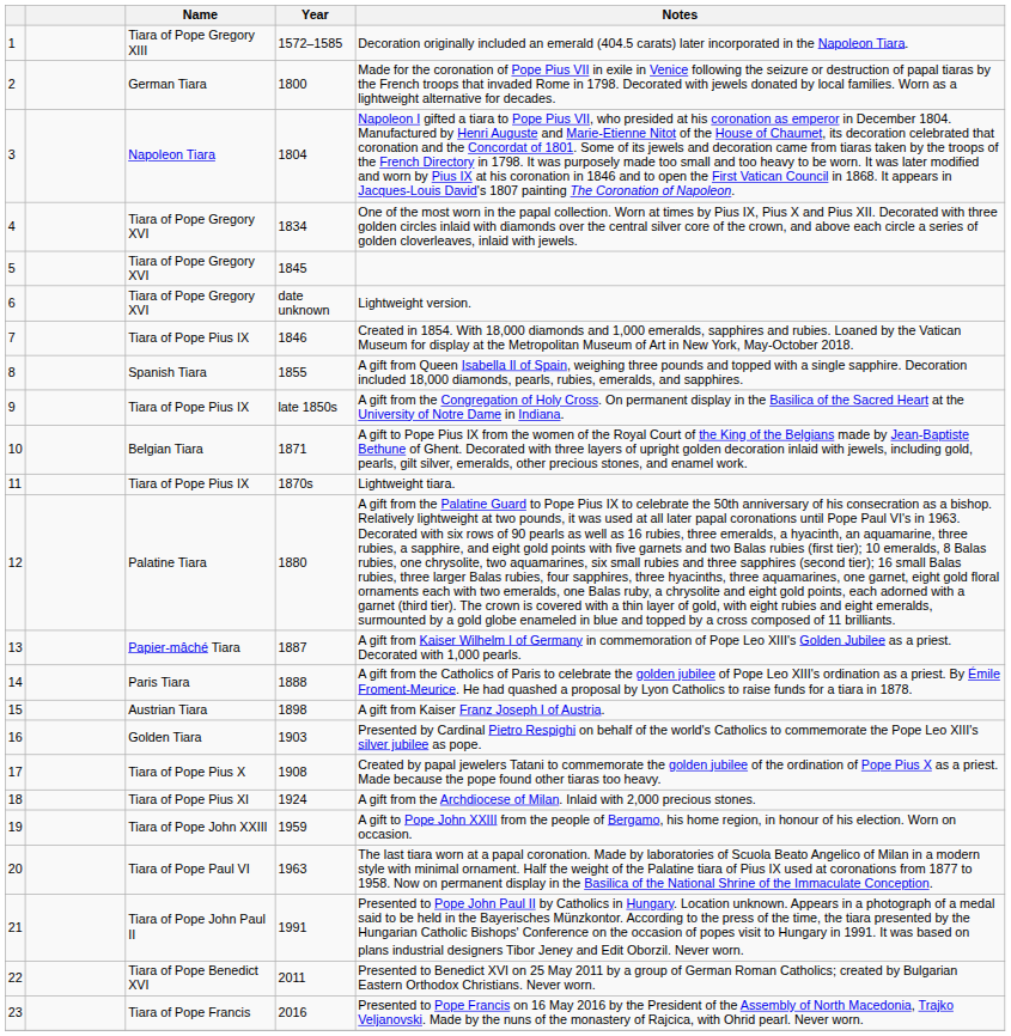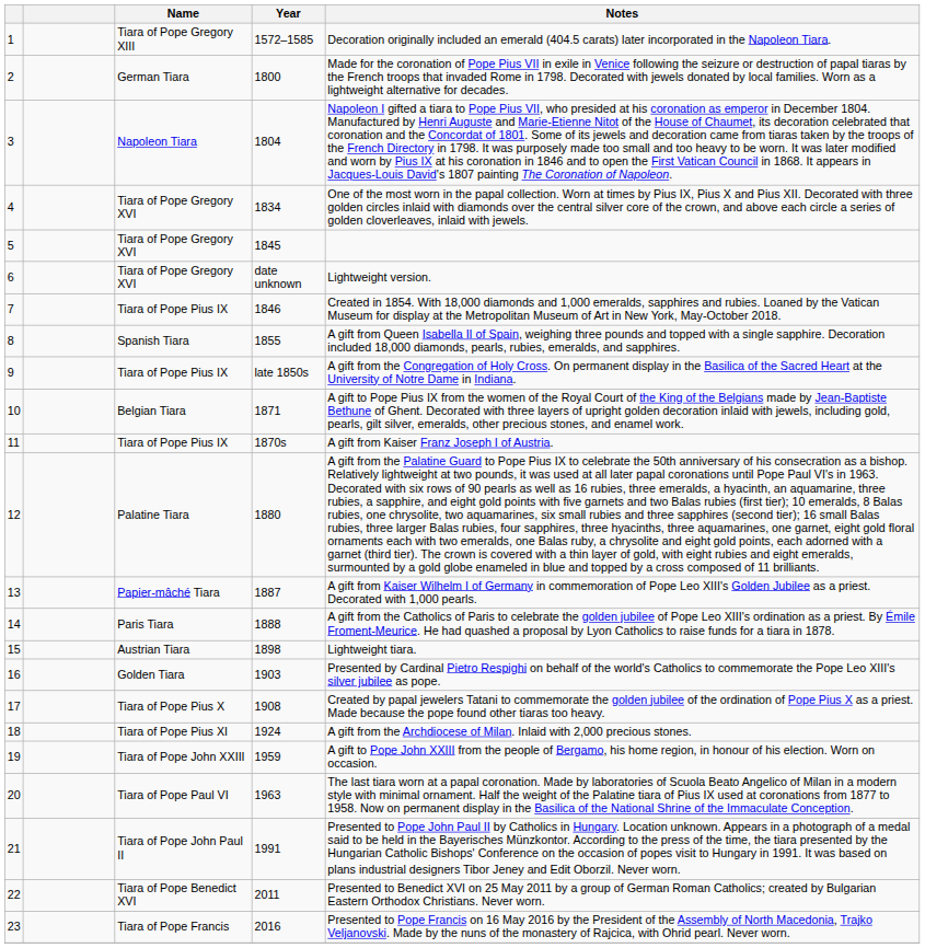 <table class="wikitable sortable">
 <tr>
 <th width="2%"></th>
 <th width="10%"></th>
 <th width="15%" bgcolor="#FFFFFF">Name</th>
 <th width="8%" bgcolor="#FFFFFF">Year</th>
 <th width="65%" class="unsortable">Notes</th>
 </tr>
 <tr>
 <td>1</td>
 <td></td>
 <td>Tiara of Pope Gregory XIII</td>
 <td>1572–1585</td>
 <td>Decoration originally included an emerald (404.5 carats) later incorporated in the <a href='#'>Napoleon Tiara</a>.</td>
 </tr>
 <tr>
 <td>2</td>
 <td></td>
 <td>German Tiara</td>
 <td>1800</td>
 <td>Made for the coronation of <a href='#'>Pope Pius VII</a> in exile in <a href='#'>Venice</a> following the seizure or destruction of papal tiaras by the French troops that invaded Rome in 1798. Decorated with jewels donated by local families. Worn as a lightweight alternative for decades.</td>
 </tr>
 <tr>
 <td>3</td>
 <td></td>
 <td><a href='#'>Napoleon Tiara</a></td>
 <td>1804</td>
 <td><a href='#'>Napoleon I</a> gifted a tiara to <a href='#'>Pope Pius VII</a>, who presided at his <a href='#'>coronation as emperor</a> in December 1804. Manufactured by <a href='#'>Henri Auguste</a> and <a href='#'>Marie-Etienne Nitot</a> of the <a href='#'>House of Chaumet</a>, its decoration celebrated that coronation and the <a href='#'>Concordat of 1801</a>. Some of its jewels and decoration came from tiaras taken by the troops of the <a href='#'>French Directory</a> in 1798. It was purposely made too small and too heavy to be worn. It was later modified and worn by <a href='#'>Pius IX</a> at his coronation in 1846 and to open the <a href='#'>First Vatican Council</a> in 1868. It appears in <a href='#'>Jacques-Louis David</a>'s 1807 painting <em><a href='#'>The Coronation of Napoleon</a></em>.</td>
 </tr>
 <tr>
 <td>4</td>
 <td></td>
 <td>Tiara of Pope Gregory XVI</td>
 <td>1834</td>
 <td>One of the most worn in the papal collection. Worn at times by Pius IX, Pius X and Pius XII. Decorated with three golden circles inlaid with diamonds over the central silver core of the crown, and above each circle a series of golden cloverleaves, inlaid with jewels.</td>
 </tr>
 <tr>
 <td>5</td>
 <td></td>
 <td>Tiara of Pope Gregory XVI</td>
 <td>1845</td>
 <td></td>
 </tr>
 <tr>
 <td>6</td>
 <td></td>
 <td>Tiara of Pope Gregory XVI</td>
 <td>date unknown</td>
 <td>Lightweight version.</td>
 </tr>
 <tr>
 <td>7</td>
 <td></td>
 <td>Tiara of Pope Pius IX</td>
 <td>1846</td>
 <td>Created in 1854. With 18,000 diamonds and 1,000 emeralds, sapphires and rubies. Loaned by the Vatican Museum for display at the Metropolitan Museum of Art in New York, May-October 2018.</td>
 </tr>
 <tr>
 <td>8</td>
 <td></td>
 <td>Spanish Tiara</td>
 <td>1855</td>
 <td>A gift from Queen <a href='#'>Isabella II of Spain</a>, weighing three pounds and topped with a single sapphire. Decoration included 18,000 diamonds, pearls, rubies, emeralds, and sapphires.</td>
 </tr>
 <tr>
 <td>9</td>
 <td></td>
 <td>Tiara of Pope Pius IX</td>
 <td>late 1850s</td>
 <td>A gift from the <a href='#'>Congregation of Holy Cross</a>. On permanent display in the <a href='#'>Basilica of the Sacred Heart</a> at the <a href='#'>University of Notre Dame</a> in <a href='#'>Indiana</a>.</td>
 </tr>
 <tr>
 <td>10</td>
 <td></td>
 <td>Belgian Tiara</td>
 <td>1871</td>
 <td>A gift to Pope Pius IX from the women of the Royal Court of <a href='#'>the King of the Belgians</a> made by <a href='#'>Jean-Baptiste Bethune</a> of Ghent.  Decorated with three layers of upright golden decoration inlaid with jewels, including  gold, pearls, gilt silver, emeralds, other precious stones, and enamel work.</td>
 </tr>
 <tr>
 <td>11</td>
 <td></td>
 <td>Tiara of Pope Pius IX</td>
 <td>1870s</td>
-<td>Lightweight tiara.</td>
+<td>A gift from Kaiser <a href='#'>Franz Joseph I of Austria</a>.</td>
 </tr>
 <tr>
 <td>12</td>
 <td></td>
 <td>Palatine Tiara</td>
 <td>1880</td>
 <td>A gift from the <a href='#'>Palatine Guard</a> to Pope Pius IX to celebrate the 50th anniversary of his consecration as a bishop. Relatively lightweight at two pounds, it was used at all later papal coronations until Pope Paul VI's in 1963. Decorated with six rows of 90 pearls as well as 16 rubies, three emeralds, a hyacinth, an aquamarine, three rubies, a sapphire, and eight gold points with five garnets and two Balas rubies (first tier); 10 emeralds, 8 Balas rubies, one chrysolite, two aquamarines, six small rubies and three sapphires (second tier); 16 small Balas rubies, three larger Balas rubies, four sapphires, three hyacinths, three aquamarines, one garnet, eight gold floral ornaments each with two emeralds, one Balas ruby, a chrysolite and eight gold points, each adorned with a garnet (third tier). The crown is covered with a thin layer of gold, with eight rubies and eight emeralds, surmounted by a gold globe enameled in blue and topped by a cross composed of 11 brilliants.</td>
 </tr>
 <tr>
 <td>13</td>
 <td></td>
 <td><a href='#'>Papier-mâché</a> Tiara</td>
 <td>1887</td>
 <td>A gift from <a href='#'>Kaiser Wilhelm I of Germany</a> in commemoration of Pope Leo XIII's <a href='#'>Golden Jubilee</a> as a priest. Decorated with 1,000 pearls.</td>
 </tr>
 <tr>
 <td>14</td>
 <td></td>
 <td>Paris Tiara</td>
 <td>1888</td>
 <td>A gift from the Catholics of Paris to celebrate the <a href='#'>golden jubilee</a> of Pope Leo XIII's ordination as a priest. By <a href='#'>Émile Froment-Meurice</a>. He had quashed a proposal by Lyon Catholics to raise funds for a tiara in 1878.</td>
 </tr>
 <tr>
 <td>15</td>
 <td></td>
 <td>Austrian Tiara</td>
 <td>1898</td>
-<td>A gift from Kaiser <a href='#'>Franz Joseph I of Austria</a>.</td>
+<td>Lightweight tiara.</td>
 </tr>
 <tr>
 <td>16</td>
 <td></td>
 <td>Golden Tiara</td>
 <td>1903</td>
 <td>Presented by Cardinal <a href='#'>Pietro Respighi</a> on behalf of the world's Catholics to commemorate the Pope Leo XIII's <a href='#'>silver jubilee</a> as pope.</td>
 </tr>
 <tr>
 <td>17</td>
 <td></td>
 <td>Tiara of Pope Pius X</td>
 <td>1908</td>
 <td>Created by papal jewelers Tatani to commemorate the <a href='#'>golden jubilee</a> of the ordination of <a href='#'>Pope Pius X</a> as a priest. Made because the pope found other tiaras too heavy.</td>
 </tr>
 <tr>
 <td>18</td>
 <td></td>
 <td>Tiara of Pope Pius XI</td>
 <td>1924</td>
 <td>A gift from the <a href='#'>Archdiocese of Milan</a>. Inlaid with 2,000 precious stones.</td>
 </tr>
 <tr>
 <td>19</td>
 <td></td>
 <td>Tiara of Pope John XXIII</td>
 <td>1959</td>
 <td>A gift to <a href='#'>Pope John XXIII</a> from the people of <a href='#'>Bergamo</a>, his home region, in honour of his election. Worn on occasion.</td>
 </tr>
 <tr>
 <td>20</td>
 <td></td>
 <td>Tiara of Pope Paul VI</td>
 <td>1963</td>
 <td>The last tiara worn at a papal coronation. Made by laboratories of Scuola Beato Angelico of Milan in a modern style with minimal ornament. Half the weight of the Palatine tiara of Pius IX used at coronations from 1877 to 1958. Now on permanent display in the <a href='#'>Basilica of the National Shrine of the Immaculate Conception</a>.</td>
 </tr>
 <tr>
 <td>21</td>
 <td></td>
 <td>Tiara of Pope John Paul II</td>
 <td>1991</td>
 <td>Presented to <a href='#'>Pope John Paul II</a> by Catholics in <a href='#'>Hungary</a>. Location unknown. Appears in a photograph of a medal said to be held in the Bayerisches Münzkontor. According to the press of the time, the tiara presented by the Hungarian Catholic Bishops' Conference on the occasion of popes visit to Hungary in 1991. It was based on plans industrial designers Tibor Jeney and Edit Oborzil.<sup></sup> Never worn.</td>
 </tr>
 <tr>
 <td>22</td>
 <td></td>
 <td>Tiara of Pope Benedict XVI</td>
 <td>2011</td>
 <td>Presented to Benedict XVI on 25 May 2011 by a group of German Roman Catholics; created by Bulgarian Eastern Orthodox Christians. Never worn.</td>
 </tr>
 <tr>
 <td>23</td>
 <td></td>
 <td>Tiara of Pope Francis</td>
 <td>2016</td>
 <td>Presented to <a href='#'>Pope Francis</a> on 16 May 2016 by the President of the <a href='#'>Assembly of North Macedonia</a>, <a href='#'>Trajko Veljanovski</a>. Made by the nuns of the monastery of Rajcica, with Ohrid pearl. Never worn.</td>
 </tr>
 <tr>
 </tr>
 </table>
